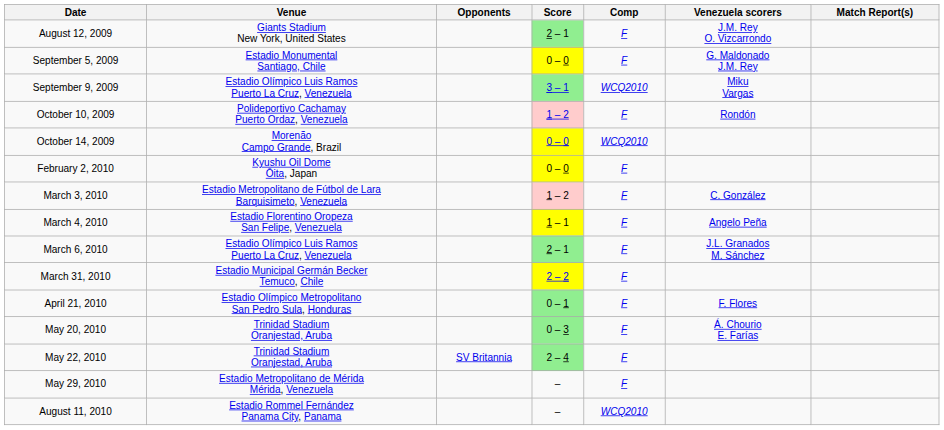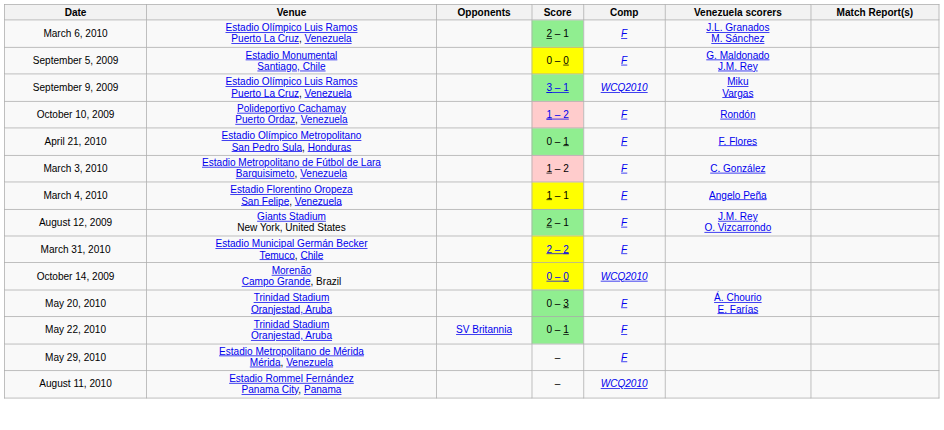 <table class="wikitable" style="font-size:85%; text-align:center;" width="100%">
 <tr>
 <th>Date</th>
 <th>Venue</th>
 <th>Opponents</th>
 <th>Score</th>
 <th>Comp</th>
 <th>Venezuela scorers</th>
 <th>Match Report(s)</th>
 </tr>
 <tr>
-<td>August 12, 2009</td>
-<td><a href='#'>Giants Stadium</a><br>New York, United States</td>
+<td>March 6, 2010</td>
+<td><a href='#'>Estadio Olímpico Luis Ramos</a><br><a href='#'>Puerto La Cruz</a>, <a href='#'>Venezuela</a></td>
 <td></td>
 <td bgcolor="lightgreen"><u>2</u> – 1</td>
 <td><em><a href='#'>F</a></em></td>
-<td><a href='#'>J.M. Rey</a> <br><a href='#'>O. Vizcarrondo</a> </td>
+<td><a href='#'>J.L. Granados</a> <br><a href='#'>M. Sánchez</a> </td>
 <td></td>
 </tr>
 <tr>
 <td>September 5, 2009</td>
 <td><a href='#'>Estadio Monumental</a><br><a href='#'>Santiago, Chile</a></td>
 <td></td>
 <td bgcolor=#FFFF00>0 – <u>0</u></td>
 <td><em><a href='#'>F</a></em></td>
 <td><a href='#'>G. Maldonado</a> <br><a href='#'>J.M. Rey</a> </td>
 <td></td>
 </tr>
 <tr>
 <td>September 9, 2009</td>
 <td><a href='#'>Estadio Olímpico Luis Ramos</a><br><a href='#'>Puerto La Cruz</a>, <a href='#'>Venezuela</a></td>
 <td></td>
 <td bgcolor="lightgreen"><a href='#'><u>3</u> – 1</a></td>
 <td><em><a href='#'>WCQ2010</a></em></td>
 <td><a href='#'>Miku</a>  <br> <a href='#'>Vargas</a> </td>
 <td></td>
 </tr>
 <tr>
 <td>October 10, 2009</td>
 <td><a href='#'>Polideportivo Cachamay</a><br> <a href='#'>Puerto Ordaz</a>, <a href='#'>Venezuela</a></td>
 <td></td>
 <td bgcolor=#FFCCCC><a href='#'><u>1</u> – 2</a></td>
 <td><em><a href='#'>F</a></em></td>
 <td><a href='#'>Rondón</a> </td>
 <td></td>
 </tr>
 <tr>
-<td>October 14, 2009</td>
-<td><a href='#'>Morenão</a><br> <a href='#'>Campo Grande</a>, Brazil</td>
+<td>April 21, 2010</td>
+<td><a href='#'>Estadio Olímpico Metropolitano</a><br><a href='#'>San Pedro Sula</a>, <a href='#'>Honduras</a></td>
 <td></td>
-<td bgcolor=#FFFF00><a href='#'>0 – <u>0</u></a></td>
-<td><em><a href='#'>WCQ2010</a></em></td>
-<td></td>
-<td></td>
-</tr>
-<tr>
-<td>February 2, 2010</td>
-<td><a href='#'>Kyushu Oil Dome</a><br><a href='#'>Ōita</a>, Japan</td>
-<td></td>
-<td bgcolor=#FFFF00>0 – <u>0</u></td>
+<td bgcolor="lightgreen">0 – <u>1</u></td>
 <td><em><a href='#'>F</a></em></td>
-<td></td>
+<td><a href='#'>F. Flores</a> </td>
 <td></td>
 </tr>
 <tr>
 <td>March 3, 2010</td>
 <td><a href='#'>Estadio Metropolitano de Fútbol de Lara</a><br><a href='#'>Barquisimeto</a>, <a href='#'>Venezuela</a></td>
 <td></td>
 <td bgcolor=#FFCCCC><u>1</u> – 2</td>
 <td><em><a href='#'>F</a></em></td>
 <td><a href='#'>C. González</a> </td>
 <td></td>
 </tr>
 <tr>
 <td>March 4, 2010</td>
 <td><a href='#'>Estadio Florentino Oropeza</a><br><a href='#'>San Felipe</a>, <a href='#'>Venezuela</a></td>
 <td></td>
 <td bgcolor=#FFFF00><u>1</u> – 1</td>
 <td><em><a href='#'>F</a></em></td>
 <td><a href='#'>Angelo Peña</a> </td>
 <td></td>
 </tr>
 <tr>
-<td>March 6, 2010</td>
-<td><a href='#'>Estadio Olímpico Luis Ramos</a><br><a href='#'>Puerto La Cruz</a>, <a href='#'>Venezuela</a></td>
+<td>August 12, 2009</td>
+<td><a href='#'>Giants Stadium</a><br>New York, United States</td>
 <td></td>
 <td bgcolor="lightgreen"><u>2</u> – 1</td>
 <td><em><a href='#'>F</a></em></td>
-<td><a href='#'>J.L. Granados</a> <br><a href='#'>M. Sánchez</a> </td>
+<td><a href='#'>J.M. Rey</a> <br><a href='#'>O. Vizcarrondo</a> </td>
 <td></td>
 </tr>
 <tr>
 <td>March 31, 2010</td>
 <td><a href='#'>Estadio Municipal Germán Becker</a><br><a href='#'>Temuco</a>, <a href='#'>Chile</a></td>
 <td></td>
 <td bgcolor=#FFFF00><a href='#'>2 – <u>2</u></a></td>
 <td><em><a href='#'>F</a></em></td>
 <td></td>
 <td></td>
 </tr>
 <tr>
-<td>April 21, 2010</td>
-<td><a href='#'>Estadio Olímpico Metropolitano</a><br><a href='#'>San Pedro Sula</a>, <a href='#'>Honduras</a></td>
+<td>October 14, 2009</td>
+<td><a href='#'>Morenão</a><br> <a href='#'>Campo Grande</a>, Brazil</td>
 <td></td>
-<td bgcolor="lightgreen">0 – <u>1</u></td>
-<td><em><a href='#'>F</a></em></td>
-<td><a href='#'>F. Flores</a> </td>
+<td bgcolor=#FFFF00><a href='#'>0 – <u>0</u></a></td>
+<td><em><a href='#'>WCQ2010</a></em></td>
+<td></td>
 <td></td>
 </tr>
 <tr>
 <td>May 20, 2010</td>
 <td><a href='#'>Trinidad Stadium</a><br><a href='#'>Oranjestad, Aruba</a></td>
 <td></td>
 <td bgcolor="lightgreen">0 – <u>3</u></td>
 <td><em><a href='#'>F</a></em></td>
 <td><a href='#'>Á. Chourio</a> <br><a href='#'>E. Farías</a> </td>
 <td></td>
 </tr>
 <tr>
 <td>May 22, 2010</td>
 <td><a href='#'>Trinidad Stadium</a><br><a href='#'>Oranjestad, Aruba</a></td>
 <td> <a href='#'>SV Britannia</a></td>
-<td bgcolor="lightgreen">2 – <u>4</u></td>
+<td bgcolor="lightgreen">0 – <u>1</u></td>
 <td><em><a href='#'>F</a></em></td>
 <td></td>
 <td></td>
 </tr>
 <tr>
 <td>May 29, 2010</td>
 <td><a href='#'>Estadio Metropolitano de Mérida</a><br><a href='#'>Mérida</a>, <a href='#'>Venezuela</a></td>
 <td></td>
 <td bgcolor=>–</td>
 <td><em><a href='#'>F</a></em></td>
 <td></td>
 <td></td>
 </tr>
 <tr>
 <td>August 11, 2010</td>
 <td><a href='#'>Estadio Rommel Fernández</a><br><a href='#'>Panama City</a>, <a href='#'>Panama</a></td>
 <td></td>
 <td bgcolor=>–</td>
 <td><em><a href='#'>WCQ2010</a></em></td>
 <td></td>
 <td></td>
 </tr>
 </table>
